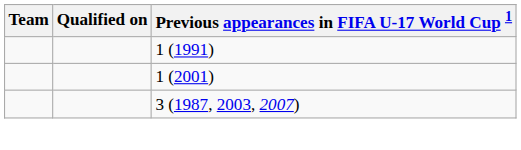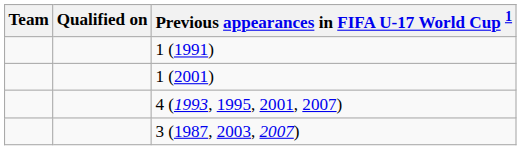 <table class="wikitable sortable">
 <tr>
 <th>Team</th>
 <th>Qualified on</th>
 <th data-sort-type="number">Previous <a href='#'>appearances</a> in <a href='#'>FIFA U-17 World Cup</a> <sup><strong><a href='#'>1</a></strong></sup></th>
 </tr>
 <tr>
 <td></td>
 <td></td>
 <td>1 (<a href='#'>1991</a>)</td>
 </tr>
 <tr>
 <td></td>
 <td></td>
 <td>1 (<a href='#'>2001</a>)</td>
 </tr>
 <tr>
 <td></td>
 <td></td>
+<td>4 (<em><a href='#'>1993</a></em>, <a href='#'>1995</a>, <a href='#'>2001</a>, <a href='#'>2007</a>)</td>
+</tr>
+<tr>
+<td></td>
+<td></td>
 <td>3 (<a href='#'>1987</a>, <a href='#'>2003</a>, <em><a href='#'>2007</a></em>)</td>
 </tr>
 </table>
